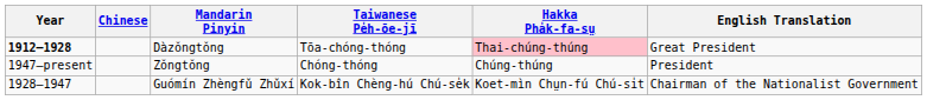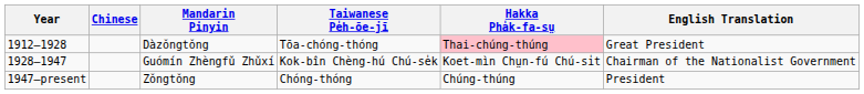 <table class=wikitable>
 <tr>
 <th>Year</th>
 <th><a href='#'>Chinese</a></th>
 <th><a href='#'>Mandarin</a><br><a href='#'>Pinyin</a></th>
 <th><a href='#'>Taiwanese</a><br><a href='#'>Pe̍h-ōe-jī</a></th>
 <th><a href='#'>Hakka</a><br><a href='#'>Pha̍k-fa-sṳ</a></th>
 <th>English Translation</th>
 </tr>
 <tr>
-<td><strong>1912–1928</strong></td>
+<td>1912–1928</td>
 <td align=center></td>
 <td>Dàzǒngtǒng</td>
 <td>Tōa-chóng-thóng</td>
 <td style="background: pink;">Thai-chúng-thúng</td>
 <td>Great President</td>
+</tr>
+<tr>
+<td>1928–1947</td>
+<td align=center></td>
+<td>Guómín Zhèngfǔ Zhǔxí</td>
+<td>Kok-bîn Chèng-hú Chú-se̍k</td>
+<td>Koet-mìn Chṳn-fú Chú-si̍t</td>
+<td>Chairman of the Nationalist Government</td>
 </tr>
 <tr>
 <td>1947–present</td>
 <td align=center></td>
 <td>Zǒngtǒng</td>
 <td>Chóng-thóng</td>
 <td>Chúng-thúng</td>
 <td>President</td>
 </tr>
-<tr>
-<td>1928–1947</td>
-<td align=center></td>
-<td>Guómín Zhèngfǔ Zhǔxí</td>
-<td>Kok-bîn Chèng-hú Chú-se̍k</td>
-<td>Koet-mìn Chṳn-fú Chú-si̍t</td>
-<td>Chairman of the Nationalist Government</td>
-</tr>
 </table>
